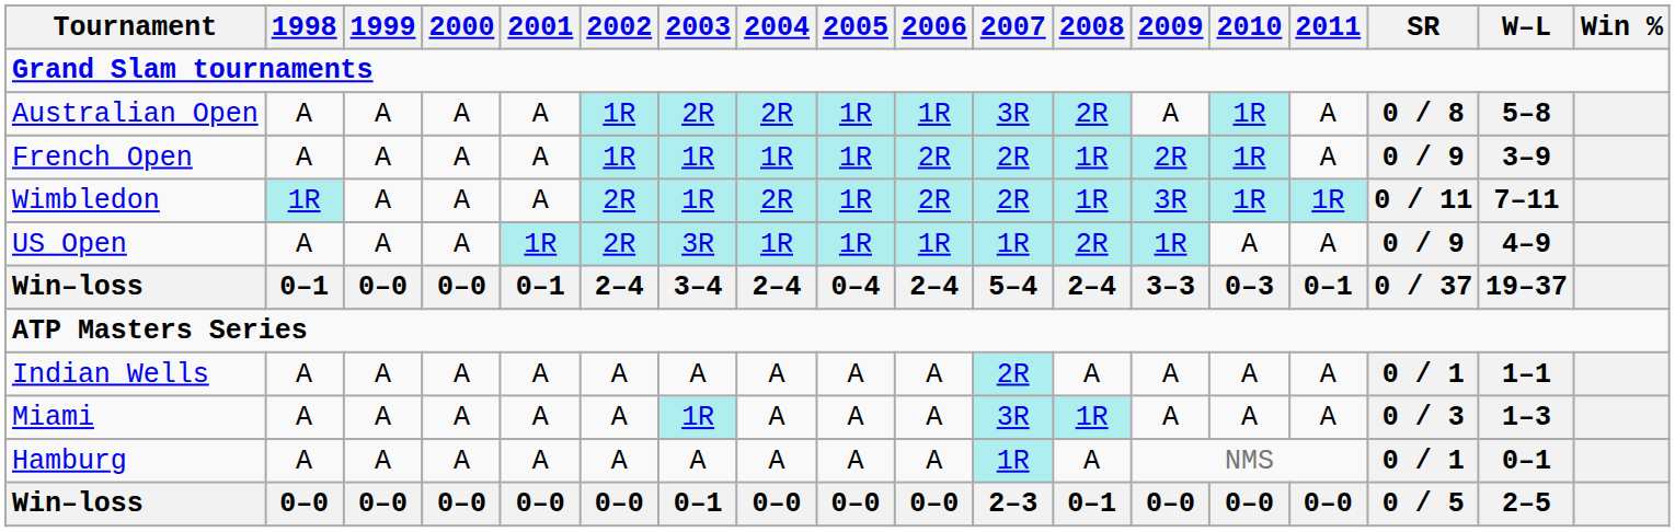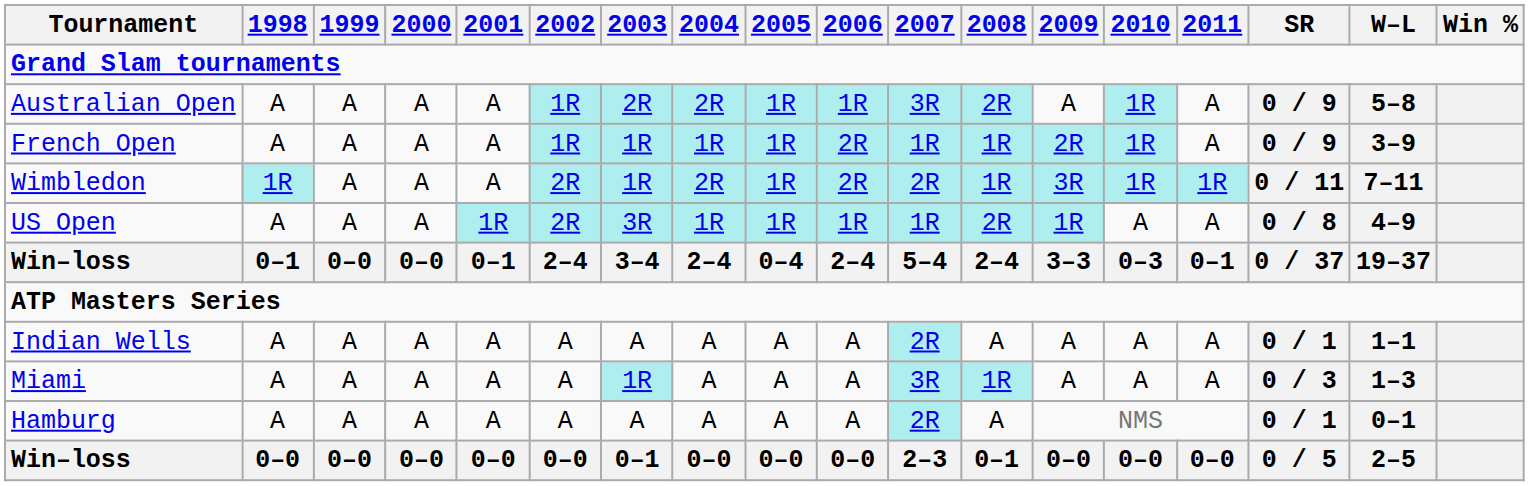 <table class=wikitable style=text-align:center;font-size:97%>
 <tr>
 <th>Tournament</th>
 <th><a href='#'>1998</a></th>
 <th><a href='#'>1999</a></th>
 <th><a href='#'>2000</a></th>
 <th><a href='#'>2001</a></th>
 <th><a href='#'>2002</a></th>
 <th><a href='#'>2003</a></th>
 <th><a href='#'>2004</a></th>
 <th><a href='#'>2005</a></th>
 <th><a href='#'>2006</a></th>
 <th><a href='#'>2007</a></th>
 <th><a href='#'>2008</a></th>
 <th><a href='#'>2009</a></th>
 <th><a href='#'>2010</a></th>
 <th><a href='#'>2011</a></th>
 <th>SR</th>
 <th>W–L</th>
 <th>Win %</th>
 </tr>
 <tr>
 <td colspan=23 align=left><strong><a href='#'>Grand Slam tournaments</a></strong></td>
 </tr>
 <tr>
 <td align=left><a href='#'>Australian Open</a></td>
 <td>A</td>
 <td>A</td>
 <td>A</td>
 <td>A</td>
 <td bgcolor=afeeee><a href='#'>1R</a></td>
 <td bgcolor=afeeee><a href='#'>2R</a></td>
 <td bgcolor=afeeee><a href='#'>2R</a></td>
 <td bgcolor=afeeee><a href='#'>1R</a></td>
 <td bgcolor=afeeee><a href='#'>1R</a></td>
 <td bgcolor=afeeee><a href='#'>3R</a></td>
 <td bgcolor=afeeee><a href='#'>2R</a></td>
 <td>A</td>
 <td bgcolor=afeeee><a href='#'>1R</a></td>
 <td>A</td>
-<th>0 / 8</th>
+<th>0 / 9</th>
 <th>5–8</th>
 <th></th>
 </tr>
 <tr>
 <td align=left><a href='#'>French Open</a></td>
 <td>A</td>
 <td>A</td>
 <td>A</td>
 <td>A</td>
 <td bgcolor=afeeee><a href='#'>1R</a></td>
 <td bgcolor=afeeee><a href='#'>1R</a></td>
 <td bgcolor=afeeee><a href='#'>1R</a></td>
 <td bgcolor=afeeee><a href='#'>1R</a></td>
 <td bgcolor=afeeee><a href='#'>2R</a></td>
-<td bgcolor=afeeee><a href='#'>2R</a></td>
+<td bgcolor=afeeee><a href='#'>1R</a></td>
 <td bgcolor=afeeee><a href='#'>1R</a></td>
 <td bgcolor=afeeee><a href='#'>2R</a></td>
 <td bgcolor=afeeee><a href='#'>1R</a></td>
 <td>A</td>
 <th>0 / 9</th>
 <th>3–9</th>
 <th></th>
 </tr>
 <tr>
 <td align=left><a href='#'>Wimbledon</a></td>
 <td bgcolor=afeeee><a href='#'>1R</a></td>
 <td>A</td>
 <td>A</td>
 <td>A</td>
 <td bgcolor=afeeee><a href='#'>2R</a></td>
 <td bgcolor=afeeee><a href='#'>1R</a></td>
 <td bgcolor=afeeee><a href='#'>2R</a></td>
 <td bgcolor=afeeee><a href='#'>1R</a></td>
 <td bgcolor=afeeee><a href='#'>2R</a></td>
 <td bgcolor=afeeee><a href='#'>2R</a></td>
 <td bgcolor=afeeee><a href='#'>1R</a></td>
 <td bgcolor=afeeee><a href='#'>3R</a></td>
 <td bgcolor=afeeee><a href='#'>1R</a></td>
 <td bgcolor=afeeee><a href='#'>1R</a></td>
 <th>0 / 11</th>
 <th>7–11</th>
 <th></th>
 </tr>
 <tr>
 <td align=left><a href='#'>US Open</a></td>
 <td>A</td>
 <td>A</td>
 <td>A</td>
 <td bgcolor=afeeee><a href='#'>1R</a></td>
 <td bgcolor=afeeee><a href='#'>2R</a></td>
 <td bgcolor=afeeee><a href='#'>3R</a></td>
 <td bgcolor=afeeee><a href='#'>1R</a></td>
 <td bgcolor=afeeee><a href='#'>1R</a></td>
 <td bgcolor=afeeee><a href='#'>1R</a></td>
 <td bgcolor=afeeee><a href='#'>1R</a></td>
 <td bgcolor=afeeee><a href='#'>2R</a></td>
 <td bgcolor=afeeee><a href='#'>1R</a></td>
 <td>A</td>
 <td>A</td>
-<th>0 / 9</th>
+<th>0 / 8</th>
 <th>4–9</th>
 <th></th>
 </tr>
 <tr>
 <th style=text-align:left>Win–loss</th>
 <th>0–1</th>
 <th>0–0</th>
 <th>0–0</th>
 <th>0–1</th>
 <th>2–4</th>
 <th>3–4</th>
 <th>2–4</th>
 <th>0–4</th>
 <th>2–4</th>
 <th>5–4</th>
 <th>2–4</th>
 <th>3–3</th>
 <th>0–3</th>
 <th>0–1</th>
 <th>0 / 37</th>
 <th>19–37</th>
 <th></th>
 </tr>
 <tr>
 <td colspan=23 align=left><strong>ATP Masters Series</strong></td>
 </tr>
 <tr>
 <td align=left><a href='#'>Indian Wells</a></td>
 <td>A</td>
 <td>A</td>
 <td>A</td>
 <td>A</td>
 <td>A</td>
 <td>A</td>
 <td>A</td>
 <td>A</td>
 <td>A</td>
 <td bgcolor=afeeee><a href='#'>2R</a></td>
 <td>A</td>
 <td>A</td>
 <td>A</td>
 <td>A</td>
 <th>0 / 1</th>
 <th>1–1</th>
 <th></th>
 </tr>
 <tr>
 <td align=left><a href='#'>Miami</a></td>
 <td>A</td>
 <td>A</td>
 <td>A</td>
 <td>A</td>
 <td>A</td>
 <td bgcolor=afeeee><a href='#'>1R</a></td>
 <td>A</td>
 <td>A</td>
 <td>A</td>
 <td bgcolor=afeeee><a href='#'>3R</a></td>
 <td bgcolor=afeeee><a href='#'>1R</a></td>
 <td>A</td>
 <td>A</td>
 <td>A</td>
 <th>0 / 3</th>
 <th>1–3</th>
 <th></th>
 </tr>
 <tr>
 <td align=left><a href='#'>Hamburg</a></td>
 <td>A</td>
 <td>A</td>
 <td>A</td>
 <td>A</td>
 <td>A</td>
 <td>A</td>
 <td>A</td>
 <td>A</td>
 <td>A</td>
-<td bgcolor=afeeee><a href='#'>1R</a></td>
+<td bgcolor=afeeee><a href='#'>2R</a></td>
 <td>A</td>
 <td colspan=3 style=color:#767676>NMS</td>
 <th>0 / 1</th>
 <th>0–1</th>
 <th></th>
 </tr>
 <tr>
 <th style=text-align:left>Win–loss</th>
 <th>0–0</th>
 <th>0–0</th>
 <th>0–0</th>
 <th>0–0</th>
 <th>0–0</th>
 <th>0–1</th>
 <th>0–0</th>
 <th>0–0</th>
 <th>0–0</th>
 <th>2–3</th>
 <th>0–1</th>
 <th>0–0</th>
 <th>0–0</th>
 <th>0–0</th>
 <th>0 / 5</th>
 <th>2–5</th>
 <th></th>
 </tr>
 </table>
